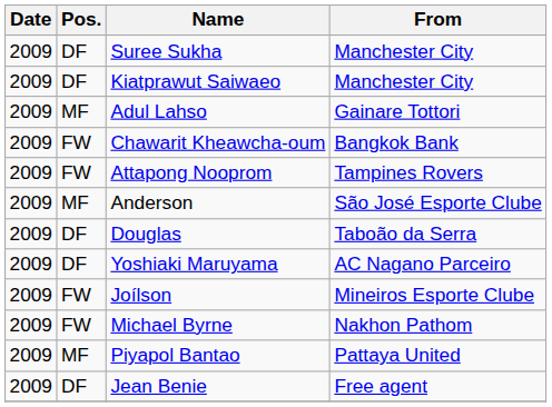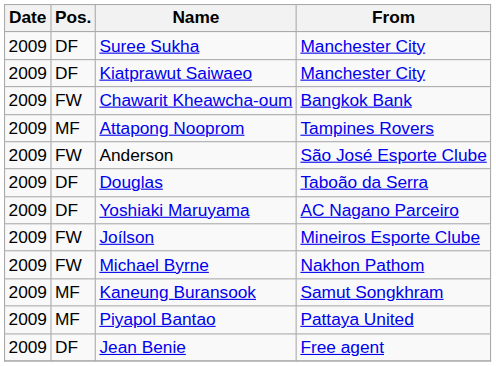 <table class="wikitable">
 <tr>
 <th>Date</th>
 <th>Pos.</th>
 <th>Name</th>
 <th>From</th>
 </tr>
 <tr>
 <td>2009</td>
 <td>DF</td>
 <td> <a href='#'>Suree Sukha</a></td>
 <td> <a href='#'>Manchester City</a></td>
 </tr>
 <tr>
 <td>2009</td>
 <td>DF</td>
 <td> <a href='#'>Kiatprawut Saiwaeo</a></td>
 <td> <a href='#'>Manchester City</a></td>
 </tr>
 <tr>
 <td>2009</td>
-<td>MF</td>
-<td> <a href='#'>Adul Lahso</a></td>
-<td> <a href='#'>Gainare Tottori</a></td>
-</tr>
-<tr>
-<td>2009</td>
 <td>FW</td>
 <td> <a href='#'>Chawarit Kheawcha-oum</a></td>
 <td> <a href='#'>Bangkok Bank</a></td>
 </tr>
 <tr>
 <td>2009</td>
-<td>FW</td>
+<td>MF</td>
 <td> <a href='#'>Attapong Nooprom</a></td>
 <td> <a href='#'>Tampines Rovers</a></td>
 </tr>
 <tr>
 <td>2009</td>
-<td>MF</td>
+<td>FW</td>
 <td> Anderson</td>
 <td> <a href='#'>São José Esporte Clube</a></td>
 </tr>
 <tr>
 <td>2009</td>
 <td>DF</td>
 <td> <a href='#'>Douglas</a></td>
 <td> <a href='#'>Taboão da Serra</a></td>
 </tr>
 <tr>
 <td>2009</td>
 <td>DF</td>
 <td> <a href='#'>Yoshiaki Maruyama</a></td>
 <td> <a href='#'>AC Nagano Parceiro</a></td>
 </tr>
 <tr>
 <td>2009</td>
 <td>FW</td>
 <td> <a href='#'>Joílson</a></td>
 <td> <a href='#'>Mineiros Esporte Clube</a></td>
 </tr>
 <tr>
 <td>2009</td>
 <td>FW</td>
 <td> <a href='#'>Michael Byrne</a></td>
 <td> <a href='#'>Nakhon Pathom</a></td>
 </tr>
 <tr>
 <td>2009</td>
 <td>MF</td>
+<td> <a href='#'>Kaneung Buransook</a></td>
+<td> <a href='#'>Samut Songkhram</a></td>
+</tr>
+<tr>
+<td>2009</td>
+<td>MF</td>
 <td> <a href='#'>Piyapol Bantao</a></td>
 <td> <a href='#'>Pattaya United</a></td>
 </tr>
 <tr>
 <td>2009</td>
 <td>DF</td>
 <td> <a href='#'>Jean Benie</a></td>
 <td><a href='#'>Free agent</a></td>
 </tr>
 <tr>
 </tr>
 </table>
